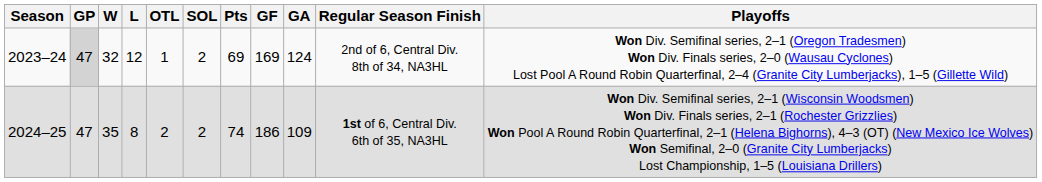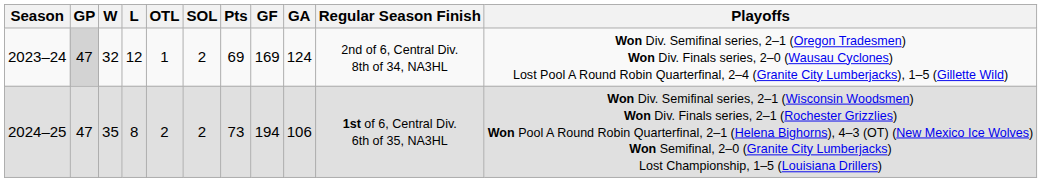 <table class="wikitable" style="text-align:center">
 <tr>
 <th>Season</th>
 <th>GP</th>
 <th>W</th>
 <th>L</th>
 <th>OTL</th>
 <th>SOL</th>
 <th>Pts</th>
 <th>GF</th>
 <th>GA</th>
 <th>Regular Season Finish</th>
 <th>Playoffs</th>
 </tr>
 <tr>
 <td>2023–24</td>
 <td style="background: lightgrey;">47</td>
 <td>32</td>
 <td>12</td>
 <td>1</td>
 <td>2</td>
 <td>69</td>
 <td>169</td>
 <td>124</td>
 <td><small>2nd of 6, Central Div.<br>8th of 34, NA3HL</small></td>
 <td><small><strong>Won</strong> Div. Semifinal series, 2–1 (<a href='#'>Oregon Tradesmen</a>)<br><strong>Won</strong> Div. Finals series, 2–0 (<a href='#'>Wausau Cyclones</a>)<br>Lost Pool A Round Robin Quarterfinal, 2–4 (<a href='#'>Granite City Lumberjacks</a>), 1–5 (<a href='#'>Gillette Wild</a>)</small></td>
 </tr>
 <tr bgcolor=e0e0e0>
 <td>2024–25</td>
 <td>47</td>
 <td>35</td>
 <td>8</td>
 <td>2</td>
 <td>2</td>
-<td>74</td>
-<td>186</td>
-<td>109</td>
+<td>73</td>
+<td>194</td>
+<td>106</td>
 <td><small><strong>1st</strong> of 6, Central Div.<br>6th of 35, NA3HL</small></td>
 <td><small><strong>Won</strong> Div. Semifinal series, 2–1 (<a href='#'>Wisconsin Woodsmen</a>)<br><strong>Won</strong> Div. Finals series, 2–1 (<a href='#'>Rochester Grizzlies</a>)<br><strong>Won</strong> Pool A Round Robin Quarterfinal, 2–1 (<a href='#'>Helena Bighorns</a>), 4–3 (OT) (<a href='#'>New Mexico Ice Wolves</a>)<br><strong>Won</strong> Semifinal, 2–0 (<a href='#'>Granite City Lumberjacks</a>)<br>Lost Championship, 1–5 (<a href='#'>Louisiana Drillers</a>)</small></td>
 </tr>
 </table>
